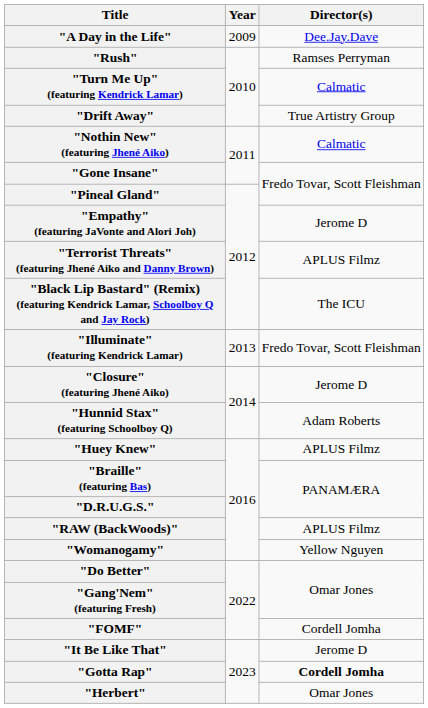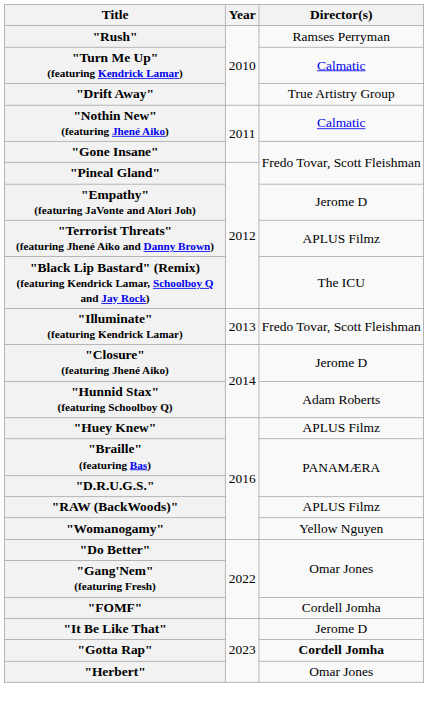 <table class="wikitable plainrowheaders" style="text-align:center;">
 <tr>
 <th scope="col" style="width:16em;">Title</th>
 <th scope="col">Year</th>
 <th scope="col">Director(s)</th>
-</tr>
-<tr>
-<th scope="row">"A Day in the Life"</th>
-<td>2009</td>
-<td><a href='#'>Dee.Jay.Dave</a></td>
 </tr>
 <tr>
 <th scope="row">"Rush"</th>
 <td rowspan="3">2010</td>
 <td>Ramses Perryman</td>
 </tr>
 <tr>
 <th scope="row">"Turn Me Up"<br><small>(featuring <a href='#'>Kendrick Lamar</a>)</small></th>
 <td><a href='#'>Calmatic</a></td>
 </tr>
 <tr>
 <th scope="row">"Drift Away"</th>
 <td>True Artistry Group</td>
 </tr>
 <tr>
 <th scope="row">"Nothin New"<br><small>(featuring <a href='#'>Jhené Aiko</a>)</small></th>
 <td rowspan="2">2011</td>
 <td><a href='#'>Calmatic</a></td>
 </tr>
 <tr>
 <th scope="row">"Gone Insane"</th>
 <td rowspan="2">Fredo Tovar, Scott Fleishman</td>
 </tr>
 <tr>
 <th scope="row">"Pineal Gland"</th>
 <td rowspan="4">2012</td>
 </tr>
 <tr>
 <th scope="row">"Empathy"<br><small>(featuring JaVonte and Alori Joh)</small></th>
 <td>Jerome D</td>
 </tr>
 <tr>
 <th scope="row">"Terrorist Threats"<br><small>(featuring Jhené Aiko and <a href='#'>Danny Brown</a>)</small></th>
 <td>APLUS Filmz</td>
 </tr>
 <tr>
 <th scope="row">"Black Lip Bastard" (Remix)<br><small>(featuring Kendrick Lamar, <a href='#'>Schoolboy Q</a> and <a href='#'>Jay Rock</a>)</small></th>
 <td>The ICU</td>
 </tr>
 <tr>
 <th scope="row">"Illuminate"<br><small>(featuring Kendrick Lamar)</small></th>
 <td>2013</td>
 <td>Fredo Tovar, Scott Fleishman</td>
 </tr>
 <tr>
 <th scope="row">"Closure"<br><small>(featuring Jhené Aiko)</small></th>
 <td rowspan="2">2014</td>
 <td>Jerome D</td>
 </tr>
 <tr>
 <th scope="row">"Hunnid Stax"<br><small>(featuring Schoolboy Q)</small></th>
 <td>Adam Roberts</td>
 </tr>
 <tr>
 <th scope="row">"Huey Knew"</th>
 <td rowspan="5">2016</td>
 <td>APLUS Filmz</td>
 </tr>
 <tr>
 <th scope="row">"Braille"<br><small>(featuring <a href='#'>Bas</a>)</small></th>
 <td rowspan="2">PANAMÆRA</td>
 </tr>
 <tr>
 <th scope="row">"D.R.U.G.S."</th>
 </tr>
 <tr>
 <th scope="row">"RAW (BackWoods)"</th>
 <td>APLUS Filmz</td>
 </tr>
 <tr>
 <th scope="row">"Womanogamy"</th>
 <td>Yellow Nguyen</td>
 </tr>
 <tr>
 <th>"Do Better"</th>
 <td rowspan="3">2022</td>
 <td rowspan="2">Omar Jones</td>
 </tr>
 <tr>
 <th>"Gang'Nem"<br><small>(featuring Fresh)</small></th>
 </tr>
 <tr>
 <th>"FOMF"</th>
 <td>Cordell Jomha</td>
 </tr>
 <tr>
 <th>"It Be Like That"</th>
 <td rowspan="3">2023</td>
 <td>Jerome D</td>
 </tr>
 <tr>
 <th>"Gotta Rap"</th>
 <td><strong>Cordell Jomha</strong></td>
 </tr>
 <tr>
 <th>"Herbert"</th>
 <td>Omar Jones</td>
 </tr>
 </table>
